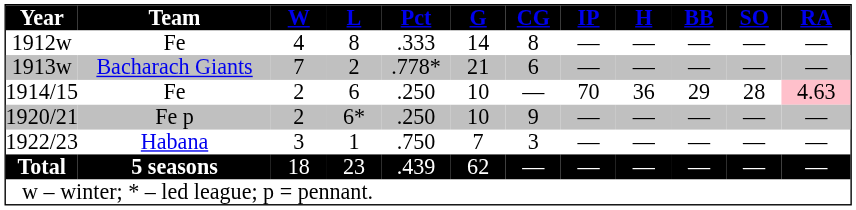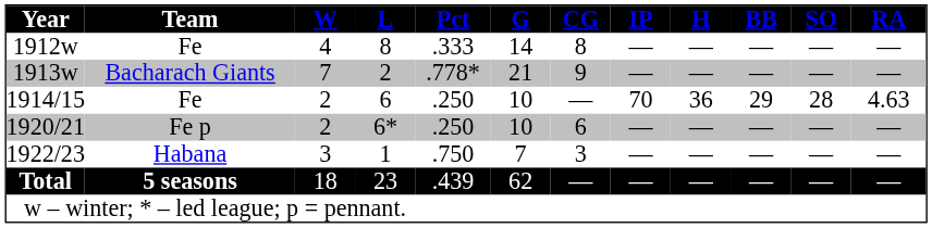 <table cellspacing="0" cellpadding="0" align="center" style="border: 1px black solid;">
 <tr style="background-color:black; color:white; text-align:center;">
 <td width="50"><strong>Year</strong></td>
 <td width="140"><strong>Team</strong></td>
 <td width="40"><strong><span><a href='#'>W</a></span></strong></td>
 <td width="40"><strong><span><a href='#'>L</a></span></strong></td>
 <td width="50"><strong><span><a href='#'>Pct</a></span></strong></td>
 <td width="40"><strong><span><a href='#'>G</a></span></strong></td>
 <td width="40"><strong><span><a href='#'>CG</a></span></strong></td>
 <td width="40"><strong><span><a href='#'>IP</a></span></strong></td>
 <td width="40"><strong><span><a href='#'>H</a></span></strong></td>
 <td width="40"><strong><span><a href='#'>BB</a></span></strong></td>
 <td width="40"><strong><span><a href='#'>SO</a></span></strong></td>
 <td width="50"><strong><span><a href='#'>RA</a></span></strong></td>
 </tr>
 <tr style="text-align:center;">
 <td>1912w</td>
 <td>Fe</td>
 <td>4</td>
 <td>8</td>
 <td>.333</td>
 <td>14</td>
 <td>8</td>
 <td>—</td>
 <td>—</td>
 <td>—</td>
 <td>—</td>
 <td>—</td>
 </tr>
 <tr style="background-color:silver; text-align:center;">
 <td>1913w</td>
 <td><a href='#'>Bacharach Giants</a></td>
 <td>7</td>
 <td>2</td>
 <td>.778<span>*</span></td>
 <td>21</td>
-<td>6</td>
+<td>9</td>
 <td>—</td>
 <td>—</td>
 <td>—</td>
 <td>—</td>
 <td>—</td>
 </tr>
 <tr style="text-align:center;">
 <td>1914/15</td>
 <td>Fe</td>
 <td>2</td>
 <td>6</td>
 <td>.250</td>
 <td>10</td>
 <td>—</td>
 <td>70</td>
 <td>36</td>
 <td>29</td>
 <td>28</td>
-<td style="background: pink;">4.63</td>
+<td>4.63</td>
 </tr>
 <tr style="background-color:silver; text-align:center;">
 <td>1920/21</td>
 <td>Fe <span>p</span></td>
 <td>2</td>
 <td>6<span>*</span></td>
 <td>.250</td>
 <td>10</td>
-<td>9</td>
+<td>6</td>
 <td>—</td>
 <td>—</td>
 <td>—</td>
 <td>—</td>
 <td>—</td>
 </tr>
 <tr style="text-align:center;">
 <td>1922/23</td>
 <td><a href='#'>Habana</a></td>
 <td>3</td>
 <td>1</td>
 <td>.750</td>
 <td>7</td>
 <td>3</td>
 <td>—</td>
 <td>—</td>
 <td>—</td>
 <td>—</td>
 <td>—</td>
 </tr>
 <tr style="background-color:black; color:white; text-align:center;">
 <td><strong>Total</strong></td>
 <td><strong>5 seasons</strong></td>
 <td>18</td>
 <td>23</td>
 <td>.439</td>
 <td>62</td>
 <td>—</td>
 <td>—</td>
 <td>—</td>
 <td>—</td>
 <td>—</td>
 <td>—</td>
 </tr>
 <tr>
 <td colspan="9">   w – winter; <span>*</span> – led league; <span>p</span> = pennant.</td>
 </tr>
 <tr>
 </tr>
 </table>
